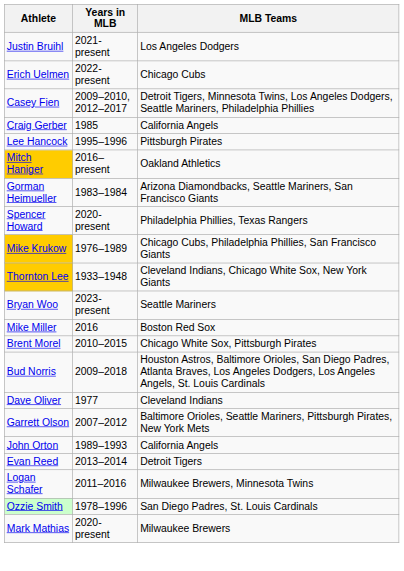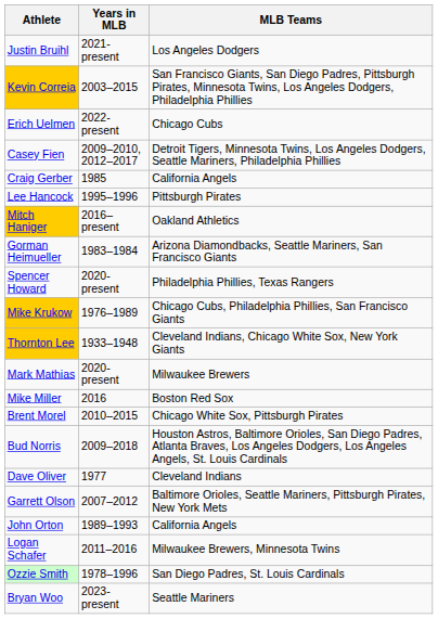 <table class="wikitable">
 <tr>
 <th>Athlete</th>
 <th>Years in MLB</th>
 <th>MLB Teams</th>
 </tr>
 <tr>
 <td><a href='#'>Justin Bruihl</a></td>
 <td>2021-present</td>
 <td>Los Angeles Dodgers</td>
+</tr>
+<tr>
+<td bgcolor="#FFCC00"><a href='#'>Kevin Correia</a></td>
+<td>2003–2015</td>
+<td>San Francisco Giants, San Diego Padres, Pittsburgh Pirates, Minnesota Twins, Los Angeles Dodgers, Philadelphia Phillies</td>
 </tr>
 <tr>
 <td><a href='#'>Erich Uelmen</a></td>
 <td>2022-present</td>
 <td>Chicago Cubs</td>
 </tr>
 <tr>
 <td><a href='#'>Casey Fien</a></td>
 <td>2009–2010, 2012–2017</td>
 <td>Detroit Tigers, Minnesota Twins, Los Angeles Dodgers, Seattle Mariners, Philadelphia Phillies</td>
 </tr>
 <tr>
 <td><a href='#'>Craig Gerber</a></td>
 <td>1985</td>
 <td>California Angels</td>
 </tr>
 <tr>
 <td><a href='#'>Lee Hancock</a></td>
 <td>1995–1996</td>
 <td>Pittsburgh Pirates</td>
 </tr>
 <tr>
 <td bgcolor="#FFCC00"><a href='#'>Mitch Haniger</a></td>
 <td>2016–present</td>
 <td>Oakland Athletics</td>
 </tr>
 <tr>
 <td><a href='#'>Gorman Heimueller</a></td>
 <td>1983–1984</td>
 <td>Arizona Diamondbacks, Seattle Mariners, San Francisco Giants</td>
 </tr>
 <tr>
 <td><a href='#'>Spencer Howard</a></td>
 <td>2020-present</td>
 <td>Philadelphia Phillies, Texas Rangers</td>
 </tr>
 <tr>
 <td bgcolor="#FFCC00"><a href='#'>Mike Krukow</a></td>
 <td>1976–1989</td>
 <td>Chicago Cubs, Philadelphia Phillies, San Francisco Giants</td>
 </tr>
 <tr>
 <td bgcolor="#FFCC00"><a href='#'>Thornton Lee</a></td>
 <td>1933–1948</td>
 <td>Cleveland Indians, Chicago White Sox, New York Giants</td>
 </tr>
 <tr>
-<td><a href='#'>Bryan Woo</a></td>
-<td>2023-present</td>
-<td>Seattle Mariners</td>
+<td><a href='#'>Mark Mathias</a></td>
+<td>2020-present</td>
+<td>Milwaukee Brewers</td>
 </tr>
 <tr>
 <td><a href='#'>Mike Miller</a></td>
 <td>2016</td>
 <td>Boston Red Sox</td>
 </tr>
 <tr>
 <td><a href='#'>Brent Morel</a></td>
 <td>2010–2015</td>
 <td>Chicago White Sox, Pittsburgh Pirates</td>
 </tr>
 <tr>
 <td><a href='#'>Bud Norris</a></td>
 <td>2009–2018</td>
 <td>Houston Astros, Baltimore Orioles, San Diego Padres, Atlanta Braves, Los Angeles Dodgers, Los Angeles Angels, St. Louis Cardinals</td>
 </tr>
 <tr>
 <td><a href='#'>Dave Oliver</a></td>
 <td>1977</td>
 <td>Cleveland Indians</td>
 </tr>
 <tr>
 <td><a href='#'>Garrett Olson</a></td>
 <td>2007–2012</td>
 <td>Baltimore Orioles, Seattle Mariners, Pittsburgh Pirates, New York Mets</td>
 </tr>
 <tr>
 <td><a href='#'>John Orton</a></td>
 <td>1989–1993</td>
 <td>California Angels</td>
 </tr>
 <tr>
-<td><a href='#'>Evan Reed</a></td>
-<td>2013–2014</td>
-<td>Detroit Tigers</td>
-</tr>
-<tr>
 <td><a href='#'>Logan Schafer</a></td>
 <td>2011–2016</td>
 <td>Milwaukee Brewers, Minnesota Twins</td>
 </tr>
 <tr>
 <td bgcolor="#CCFFCC"><a href='#'>Ozzie Smith</a></td>
 <td>1978–1996</td>
 <td>San Diego Padres, St. Louis Cardinals</td>
 </tr>
 <tr>
-<td><a href='#'>Mark Mathias</a></td>
-<td>2020-present</td>
-<td>Milwaukee Brewers</td>
+<td><a href='#'>Bryan Woo</a></td>
+<td>2023-present</td>
+<td>Seattle Mariners</td>
 </tr>
 </table>
